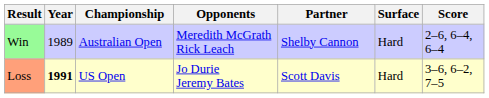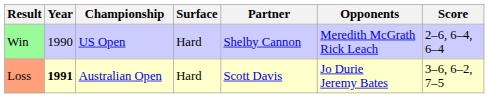 <table class="sortable wikitable">
 <tr>
 <th>Result</th>
 <th style="width:30px">Year</th>
 <th style="width:130px">Championship</th>
+<th style="width:50px">Surface</th>
+<th style="width:170px">Partner</th>
 <th style="width:170px">Opponents</th>
-<th style="width:170px">Partner</th>
-<th style="width:50px">Surface</th>
 <th style="width:100px"  class="unsortable">Score</th>
 </tr>
 <tr style="background:#ccccff;">
 <td style="background:#98fb98;">Win</td>
-<td>1989</td>
-<td><a href='#'>Australian Open</a></td>
+<td>1990</td>
+<td><a href='#'>US Open</a></td>
+<td>Hard</td>
+<td> <a href='#'>Shelby Cannon</a></td>
 <td> <a href='#'>Meredith McGrath</a> <br>  <a href='#'>Rick Leach</a></td>
-<td> <a href='#'>Shelby Cannon</a></td>
-<td>Hard</td>
 <td>2–6, 6–4, 6–4</td>
 </tr>
 <tr style="background:#ffffcc;">
 <td style="background:#ffa07a;">Loss</td>
 <td><strong>1991</strong></td>
-<td><a href='#'>US Open</a></td>
+<td><a href='#'>Australian Open</a></td>
+<td>Hard</td>
+<td> <a href='#'>Scott Davis</a></td>
 <td> <a href='#'>Jo Durie</a> <br>  <a href='#'>Jeremy Bates</a></td>
-<td> <a href='#'>Scott Davis</a></td>
-<td>Hard</td>
 <td>3–6, 6–2, 7–5</td>
 </tr>
 </table>
